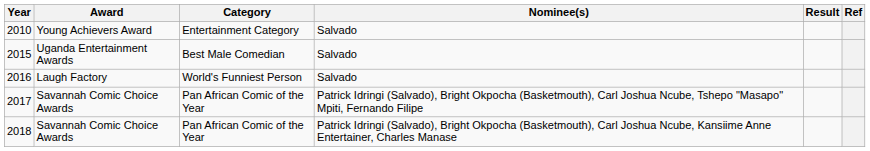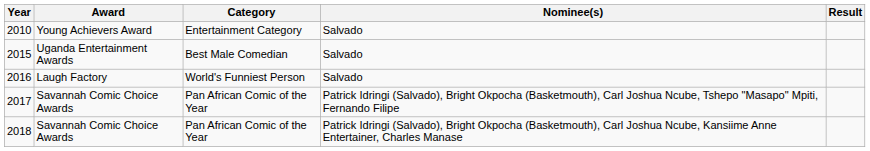 <table class="wikitable">
 <tr>
 <th>Year</th>
 <th>Award</th>
 <th>Category</th>
 <th>Nominee(s)</th>
 <th>Result</th>
-<th>Ref</th>
 </tr>
 <tr>
 <td>2010</td>
 <td>Young Achievers Award</td>
 <td>Entertainment Category</td>
 <td>Salvado</td>
 <td></td>
-<th align=center></th>
 </tr>
 <tr>
 <td>2015</td>
 <td>Uganda Entertainment Awards</td>
 <td>Best Male Comedian</td>
 <td>Salvado</td>
 <td></td>
-<th align=center></th>
 </tr>
 <tr>
 <td>2016</td>
 <td>Laugh Factory</td>
 <td>World's Funniest Person</td>
 <td>Salvado</td>
 <td></td>
-<th align=center></th>
 </tr>
 <tr>
 <td>2017</td>
 <td>Savannah Comic Choice Awards</td>
 <td>Pan African Comic of the Year</td>
 <td>Patrick Idringi (Salvado), Bright Okpocha (Basketmouth), Carl Joshua Ncube, Tshepo "Masapo" Mpiti, Fernando Filipe</td>
 <td></td>
-<th align=center></th>
 </tr>
 <tr>
 <td>2018</td>
 <td>Savannah Comic Choice Awards</td>
 <td>Pan African Comic of the Year</td>
 <td>Patrick Idringi (Salvado), Bright Okpocha (Basketmouth), Carl Joshua Ncube, Kansiime Anne Entertainer, Charles Manase</td>
 <td></td>
-<th align=center></th>
 </tr>
 </table>
